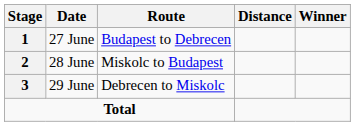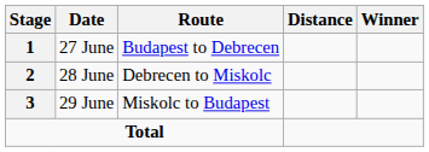 <table class="wikitable">
 <tr>
 <th scope="col">Stage</th>
 <th scope="col">Date</th>
 <th scope="col">Route</th>
 <th scope="col">Distance</th>
 <th scope="col">Winner</th>
 </tr>
 <tr>
 <th scope="col">1</th>
 <td style="text-align:right;">27 June</td>
 <td><a href='#'>Budapest</a> to <a href='#'>Debrecen</a></td>
 <td></td>
 <td></td>
 </tr>
 <tr>
 <th scope="col">2</th>
 <td style="text-align:right;">28 June</td>
-<td>Miskolc to <a href='#'>Budapest</a></td>
+<td>Debrecen to <a href='#'>Miskolc</a></td>
 <td></td>
 <td></td>
 </tr>
 <tr>
 <th scope="col">3</th>
 <td style="text-align:right;">29 June</td>
-<td>Debrecen to <a href='#'>Miskolc</a></td>
+<td>Miskolc to <a href='#'>Budapest</a></td>
 <td></td>
 <td></td>
 </tr>
 <tr>
 <td colspan="3" style="text-align:center"><strong>Total</strong></td>
 <td colspan="2" style="text-align:center"><strong></strong></td>
 </tr>
 </table>
